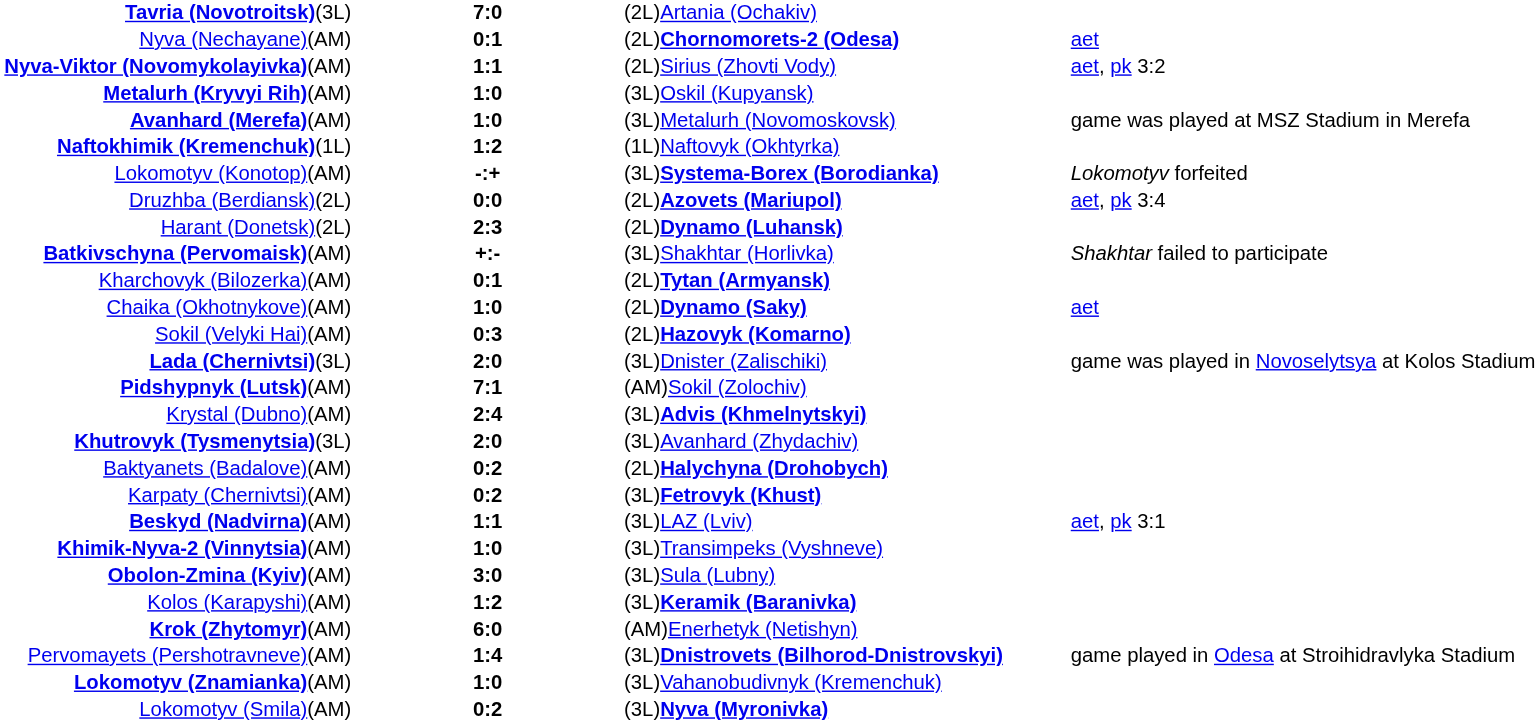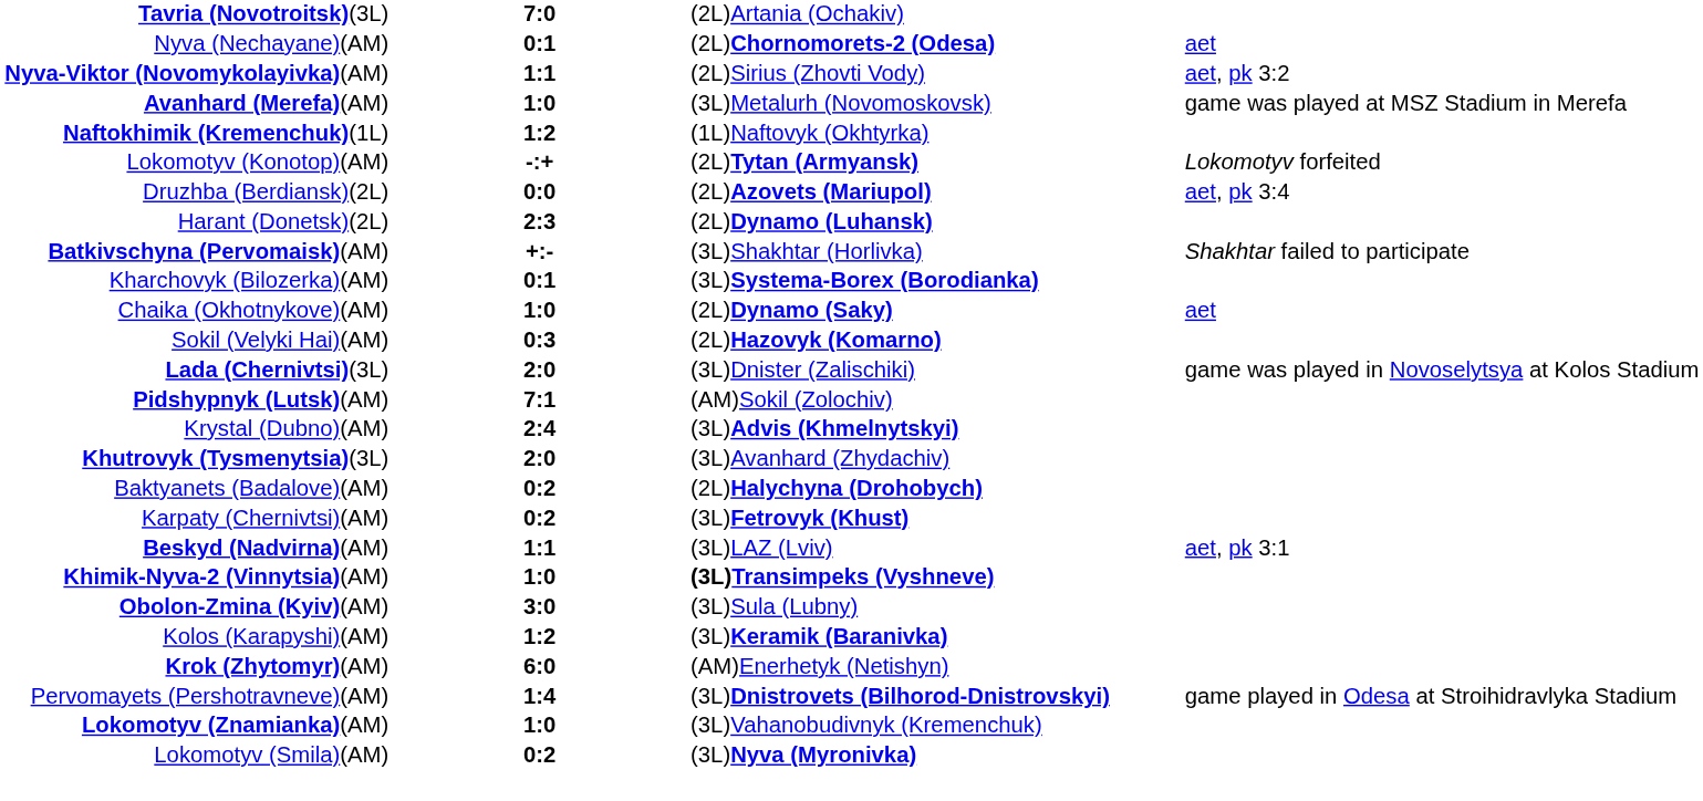 <table width=100% cellspacing=1>
 <tr>
 <th width=20%></th>
 <th width=12%></th>
 <th width=20%></th>
 <th></th>
 </tr>
 <tr style=font-size:90%>
 <td align=right><strong><a href='#'>Tavria (Novotroitsk)</a></strong>(3L)</td>
 <td align=center><strong>7:0</strong></td>
 <td>(2L)<a href='#'>Artania (Ochakiv)</a></td>
 </tr>
 <tr style=font-size:90%>
 <td align=right><a href='#'>Nyva (Nechayane)</a>(AM)</td>
 <td align=center><strong>0:1</strong></td>
 <td>(2L)<strong><a href='#'>Chornomorets-2 (Odesa)</a></strong></td>
 <td><a href='#'>aet</a></td>
 </tr>
 <tr style=font-size:90%>
 <td align=right><strong><a href='#'>Nyva-Viktor (Novomykolayivka)</a></strong>(AM)</td>
 <td align=center><strong>1:1</strong></td>
 <td>(2L)<a href='#'>Sirius (Zhovti Vody)</a></td>
 <td><a href='#'>aet</a>, <a href='#'>pk</a> 3:2</td>
 </tr>
 <tr style=font-size:90%>
-<td align=right><strong><a href='#'>Metalurh (Kryvyi Rih)</a></strong>(AM)</td>
-<td align=center><strong>1:0</strong></td>
-<td>(3L)<a href='#'>Oskil (Kupyansk)</a></td>
-<td></td>
-</tr>
-<tr style=font-size:90%>
 <td align=right><strong><a href='#'>Avanhard (Merefa)</a></strong>(AM)</td>
 <td align=center><strong>1:0</strong></td>
 <td>(3L)<a href='#'>Metalurh (Novomoskovsk)</a></td>
 <td>game was played at MSZ Stadium in Merefa</td>
 </tr>
 <tr style=font-size:90%>
 <td align=right><strong><a href='#'>Naftokhimik (Kremenchuk)</a></strong>(1L)</td>
 <td align=center><strong>1:2</strong></td>
 <td>(1L)<a href='#'>Naftovyk (Okhtyrka)</a></td>
 <td></td>
 </tr>
 <tr style=font-size:90%>
 <td align=right><a href='#'>Lokomotyv (Konotop)</a>(AM)</td>
 <td align=center><strong>-:+</strong></td>
-<td>(3L)<strong><a href='#'>Systema-Borex (Borodianka)</a></strong></td>
+<td>(2L)<strong><a href='#'>Tytan (Armyansk)</a></strong></td>
 <td><em>Lokomotyv</em> forfeited</td>
 </tr>
 <tr style=font-size:90%>
 <td align=right><a href='#'>Druzhba (Berdiansk)</a>(2L)</td>
 <td align=center><strong>0:0</strong></td>
 <td>(2L)<strong><a href='#'>Azovets (Mariupol)</a></strong></td>
 <td><a href='#'>aet</a>, <a href='#'>pk</a> 3:4</td>
 </tr>
 <tr style=font-size:90%>
 <td align=right><a href='#'>Harant (Donetsk)</a>(2L)</td>
 <td align=center><strong>2:3</strong></td>
 <td>(2L)<strong><a href='#'>Dynamo (Luhansk)</a></strong></td>
 <td></td>
 </tr>
 <tr style=font-size:90%>
 <td align=right><strong><a href='#'>Batkivschyna (Pervomaisk)</a></strong>(AM)</td>
 <td align=center><strong>+:-</strong></td>
 <td>(3L)<a href='#'>Shakhtar (Horlivka)</a></td>
 <td><em>Shakhtar</em> failed to participate</td>
 </tr>
 <tr style=font-size:90%>
 <td align=right><a href='#'>Kharchovyk (Bilozerka)</a>(AM)</td>
 <td align=center><strong>0:1</strong></td>
-<td>(2L)<strong><a href='#'>Tytan (Armyansk)</a></strong></td>
+<td>(3L)<strong><a href='#'>Systema-Borex (Borodianka)</a></strong></td>
 <td></td>
 </tr>
 <tr style=font-size:90%>
 <td align=right><a href='#'>Chaika (Okhotnykove)</a>(AM)</td>
 <td align=center><strong>1:0</strong></td>
 <td>(2L)<strong><a href='#'>Dynamo (Saky)</a></strong></td>
 <td><a href='#'>aet</a></td>
 </tr>
 <tr style=font-size:90%>
 <td align=right><a href='#'>Sokil (Velyki Hai)</a>(AM)</td>
 <td align=center><strong>0:3</strong></td>
 <td>(2L)<strong><a href='#'>Hazovyk (Komarno)</a></strong></td>
 <td></td>
 </tr>
 <tr style=font-size:90%>
 <td align=right><strong><a href='#'>Lada (Chernivtsi)</a></strong>(3L)</td>
 <td align=center><strong>2:0</strong></td>
 <td>(3L)<a href='#'>Dnister (Zalischiki)</a></td>
 <td>game was played in <a href='#'>Novoselytsya</a> at Kolos Stadium</td>
 </tr>
 <tr style=font-size:90%>
 <td align=right><strong><a href='#'>Pidshypnyk (Lutsk)</a></strong>(AM)</td>
 <td align=center><strong>7:1</strong></td>
 <td>(AM)<a href='#'>Sokil (Zolochiv)</a></td>
 <td></td>
 </tr>
 <tr style=font-size:90%>
 <td align=right><a href='#'>Krystal (Dubno)</a>(AM)</td>
 <td align=center><strong>2:4</strong></td>
 <td>(3L)<strong><a href='#'>Advis (Khmelnytskyi)</a></strong></td>
 <td></td>
 </tr>
 <tr style=font-size:90%>
 <td align=right><strong><a href='#'>Khutrovyk (Tysmenytsia)</a></strong>(3L)</td>
 <td align=center><strong>2:0</strong></td>
 <td>(3L)<a href='#'>Avanhard (Zhydachiv)</a></td>
 <td></td>
 </tr>
 <tr style=font-size:90%>
 <td align=right><a href='#'>Baktyanets (Badalove)</a>(AM)</td>
 <td align=center><strong>0:2</strong></td>
 <td>(2L)<strong><a href='#'>Halychyna (Drohobych)</a></strong></td>
 <td></td>
 </tr>
 <tr style=font-size:90%>
 <td align=right><a href='#'>Karpaty (Chernivtsi)</a>(AM)</td>
 <td align=center><strong>0:2</strong></td>
 <td>(3L)<strong><a href='#'>Fetrovyk (Khust)</a></strong></td>
 <td></td>
 </tr>
 <tr style=font-size:90%>
 <td align=right><strong><a href='#'>Beskyd (Nadvirna)</a></strong>(AM)</td>
 <td align=center><strong>1:1</strong></td>
 <td>(3L)<a href='#'>LAZ (Lviv)</a></td>
 <td><a href='#'>aet</a>, <a href='#'>pk</a> 3:1</td>
 </tr>
 <tr style=font-size:90%>
 <td align=right><strong><a href='#'>Khimik-Nyva-2 (Vinnytsia)</a></strong>(AM)</td>
 <td align=center><strong>1:0</strong></td>
-<td>(3L)<a href='#'>Transimpeks (Vyshneve)</a></td>
+<td><strong>(3L)<a href='#'>Transimpeks (Vyshneve)</a></strong></td>
 <td></td>
 </tr>
 <tr style=font-size:90%>
 <td align=right><strong><a href='#'>Obolon-Zmina (Kyiv)</a></strong>(AM)</td>
 <td align=center><strong>3:0</strong></td>
 <td>(3L)<a href='#'>Sula (Lubny)</a></td>
 <td></td>
 </tr>
 <tr style=font-size:90%>
 <td align=right><a href='#'>Kolos (Karapyshi)</a>(AM)</td>
 <td align=center><strong>1:2</strong></td>
 <td>(3L)<strong><a href='#'>Keramik (Baranivka)</a></strong></td>
 <td></td>
 </tr>
 <tr style=font-size:90%>
 <td align=right><strong><a href='#'>Krok (Zhytomyr)</a></strong>(AM)</td>
 <td align=center><strong>6:0</strong></td>
 <td>(AM)<a href='#'>Enerhetyk (Netishyn)</a></td>
 <td></td>
 </tr>
 <tr style=font-size:90%>
 <td align=right><a href='#'>Pervomayets (Pershotravneve)</a>(AM)</td>
 <td align=center><strong>1:4</strong></td>
 <td>(3L)<strong><a href='#'>Dnistrovets (Bilhorod-Dnistrovskyi)</a></strong></td>
 <td>game played in <a href='#'>Odesa</a> at Stroihidravlyka Stadium</td>
 </tr>
 <tr style=font-size:90%>
 <td align=right><strong><a href='#'>Lokomotyv (Znamianka)</a></strong>(AM)</td>
 <td align=center><strong>1:0</strong></td>
 <td>(3L)<a href='#'>Vahanobudivnyk (Kremenchuk)</a></td>
 <td></td>
 </tr>
 <tr style=font-size:90%>
 <td align=right><a href='#'>Lokomotyv (Smila)</a>(AM)</td>
 <td align=center><strong>0:2</strong></td>
 <td>(3L)<strong><a href='#'>Nyva (Myronivka)</a></strong></td>
 <td></td>
 </tr>
 </table>
